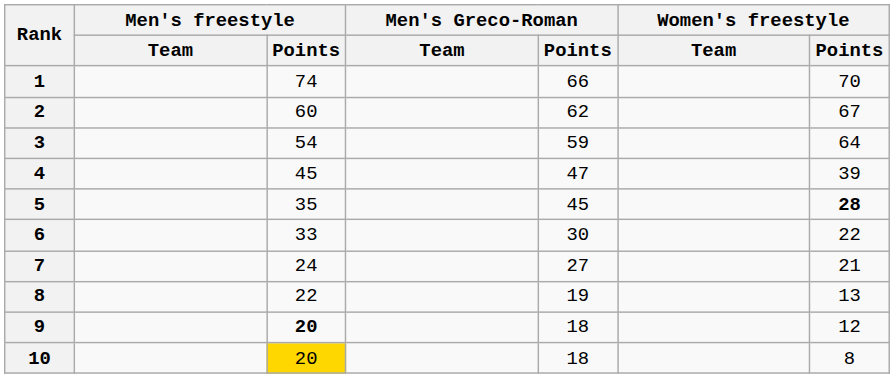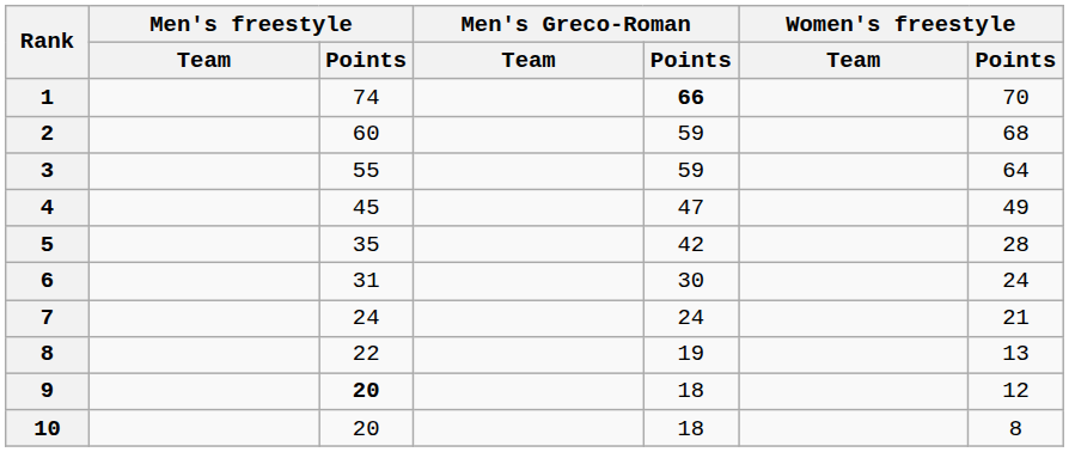 <table class="wikitable" style="text-align:center;">
 <tr>
 <th rowspan="2" width="50">Rank</th>
 <th colspan="2">Men's freestyle</th>
 <th colspan="2">Men's Greco-Roman</th>
 <th colspan="2">Women's freestyle</th>
 </tr>
 <tr>
 <th width="200">Team</th>
 <th width="50">Points</th>
 <th width="200">Team</th>
 <th width="50">Points</th>
 <th width="200">Team</th>
 <th width="50">Points</th>
 </tr>
 <tr>
 <th>1</th>
 <td align="left"></td>
 <td>74</td>
 <td align="left"></td>
-<td>66</td>
+<td><strong>66</strong></td>
 <td align="left"></td>
 <td>70</td>
 </tr>
 <tr>
 <th>2</th>
 <td align="left"></td>
 <td>60</td>
 <td align="left"></td>
-<td>62</td>
+<td>59</td>
 <td align="left"></td>
-<td>67</td>
+<td>68</td>
 </tr>
 <tr>
 <th>3</th>
 <td align="left"></td>
-<td>54</td>
+<td>55</td>
 <td align="left"></td>
 <td>59</td>
 <td align="left"></td>
 <td>64</td>
 </tr>
 <tr>
 <th>4</th>
 <td align="left"></td>
 <td>45</td>
 <td align="left"></td>
 <td>47</td>
 <td align="left"></td>
-<td>39</td>
+<td>49</td>
 </tr>
 <tr>
 <th>5</th>
 <td align="left"></td>
 <td>35</td>
 <td align="left"></td>
-<td>45</td>
+<td>42</td>
 <td align="left"></td>
-<td><strong>28</strong></td>
+<td>28</td>
 </tr>
 <tr>
 <th>6</th>
 <td align="left"></td>
-<td>33</td>
+<td>31</td>
 <td align="left"></td>
 <td>30</td>
 <td align="left"></td>
-<td>22</td>
+<td>24</td>
 </tr>
 <tr>
 <th>7</th>
 <td align="left"></td>
 <td>24</td>
 <td align="left"></td>
-<td>27</td>
+<td>24</td>
 <td align="left"></td>
 <td>21</td>
 </tr>
 <tr>
 <th>8</th>
 <td align="left"></td>
 <td>22</td>
 <td align="left"></td>
 <td>19</td>
 <td align="left"></td>
 <td>13</td>
 </tr>
 <tr>
 <th>9</th>
 <td align="left"></td>
 <td><strong>20</strong></td>
 <td align="left"></td>
 <td>18</td>
 <td align="left"></td>
 <td>12</td>
 </tr>
 <tr>
 <th>10</th>
 <td align="left"></td>
-<td style="background: gold;">20</td>
+<td>20</td>
 <td align="left"></td>
 <td>18</td>
 <td align="left"></td>
 <td>8</td>
 </tr>
 </table>
